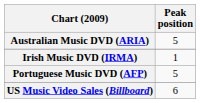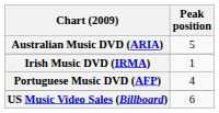 <table class="wikitable sortable plainrowheaders" style="text-align:center">
 <tr>
 <th scope="col">Chart (2009)</th>
 <th scope="col">Peak<br>position</th>
 </tr>
 <tr>
 <th scope="row">Australian Music DVD (<a href='#'>ARIA</a>)</th>
 <td>5</td>
 </tr>
 <tr>
 </tr>
 <tr>
 </tr>
 <tr>
 </tr>
 <tr>
 <th scope="row">Irish Music DVD (<a href='#'>IRMA</a>)</th>
 <td>1</td>
 </tr>
 <tr>
 <th scope="row">Portuguese Music DVD (<a href='#'>AFP</a>)</th>
-<td>5</td>
+<td>4</td>
 </tr>
 <tr>
 </tr>
 <tr>
 </tr>
 <tr>
 <th scope="row">US <a href='#'>Music Video Sales</a> (<em><a href='#'>Billboard</a></em>)</th>
 <td>6</td>
 </tr>
 </table>
